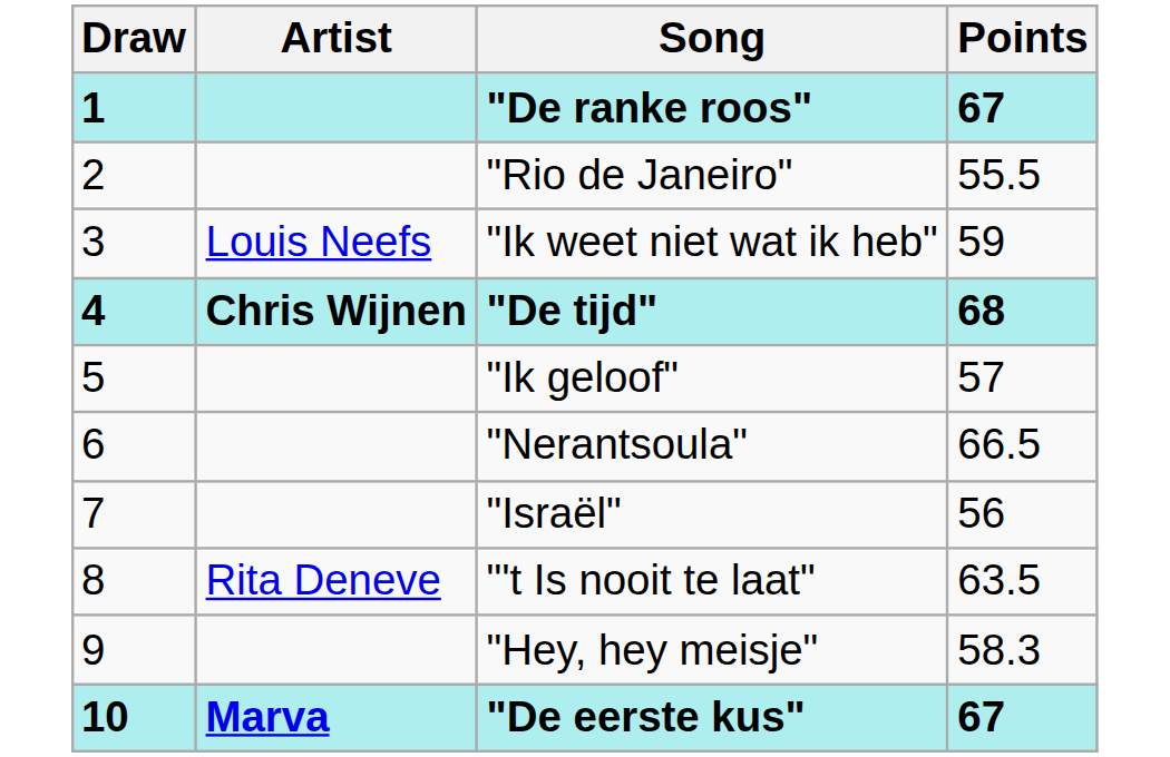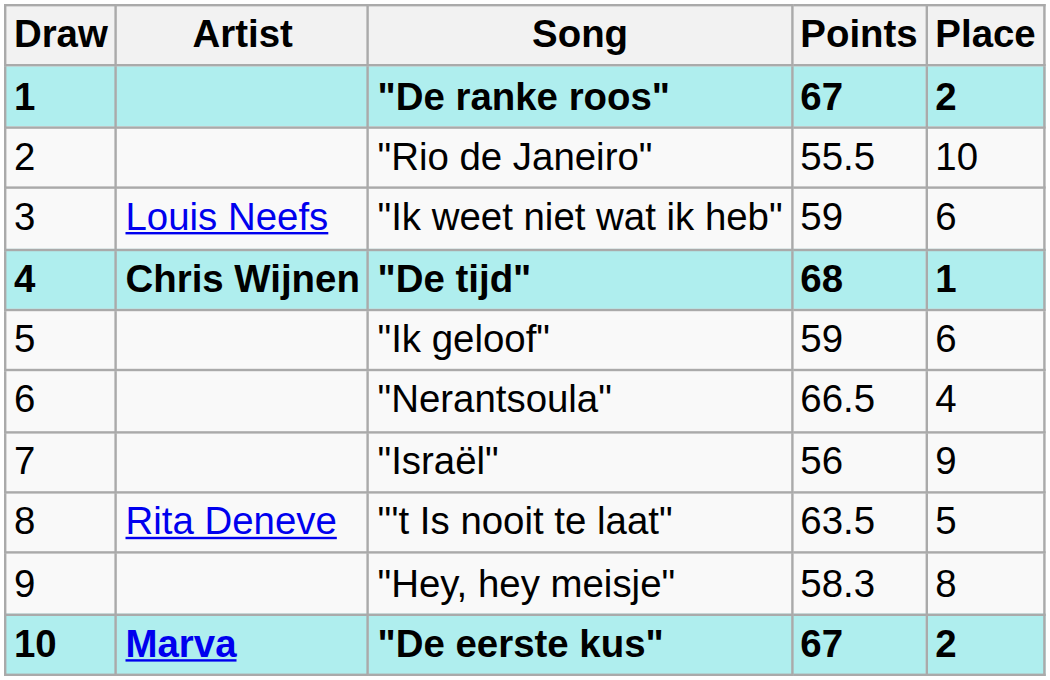 <table class="sortable wikitable" style="margin: 1em auto 1em auto">
 <tr>
 <th>Draw</th>
 <th>Artist</th>
 <th>Song</th>
 <th>Points</th>
+<th>Place</th>
 </tr>
 <tr style="background:paleturquoise;font-weight:bold;">
 <td>1</td>
 <td></td>
 <td>"De ranke roos"</td>
 <td>67</td>
+<td>2</td>
 </tr>
 <tr>
 <td>2</td>
 <td></td>
 <td>"Rio de Janeiro"</td>
 <td>55.5</td>
+<td>10</td>
 </tr>
 <tr>
 <td>3</td>
 <td><a href='#'>Louis Neefs</a></td>
 <td>"Ik weet niet wat ik heb"</td>
 <td>59</td>
+<td>6</td>
 </tr>
 <tr style="background:paleturquoise;font-weight:bold;">
 <td>4</td>
 <td>Chris Wijnen</td>
 <td>"De tijd"</td>
 <td>68</td>
+<td>1</td>
 </tr>
 <tr>
 <td>5</td>
 <td></td>
 <td>"Ik geloof"</td>
-<td>57</td>
+<td>59</td>
+<td>6</td>
 </tr>
 <tr>
 <td>6</td>
 <td></td>
 <td>"Nerantsoula"</td>
 <td>66.5</td>
+<td>4</td>
 </tr>
 <tr>
 <td>7</td>
 <td></td>
 <td>"Israël"</td>
 <td>56</td>
+<td>9</td>
 </tr>
 <tr>
 <td>8</td>
 <td><a href='#'>Rita Deneve</a></td>
 <td>"'t Is nooit te laat"</td>
 <td>63.5</td>
+<td>5</td>
 </tr>
 <tr>
 <td>9</td>
 <td></td>
 <td>"Hey, hey meisje"</td>
 <td>58.3</td>
+<td>8</td>
 </tr>
 <tr style="background:paleturquoise;font-weight:bold;">
 <td>10</td>
 <td><a href='#'>Marva</a></td>
 <td>"De eerste kus"</td>
 <td>67</td>
+<td>2</td>
 </tr>
 </table>
